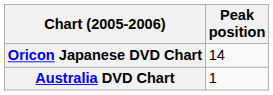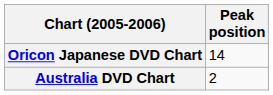 <table class="wikitable sortable plainrowheaders">
 <tr>
 <th>Chart (2005-2006)</th>
 <th>Peak<br>position</th>
 </tr>
 <tr>
 <th scope="row"><a href='#'>Oricon</a> Japanese DVD Chart</th>
 <td>14</td>
 </tr>
 <tr>
 <th scope="row"><a href='#'>Australia</a> DVD Chart</th>
-<td>1</td>
+<td>2</td>
 </tr>
 </table>
